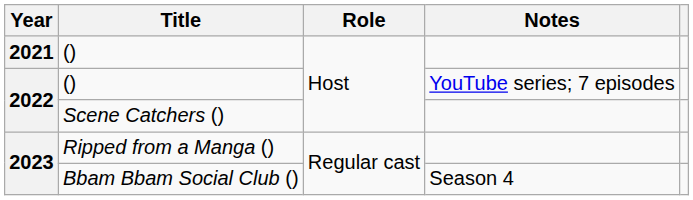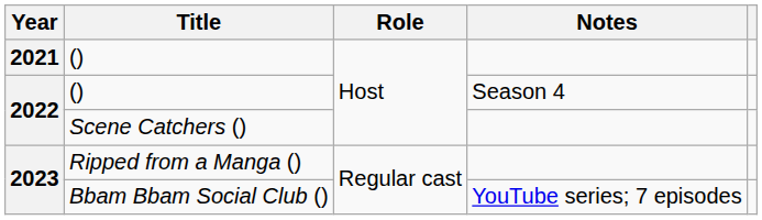 <table class="wikitable plainrowheaders sortable">
 <tr>
 <th scope="col">Year</th>
 <th scope="col">Title</th>
 <th scope="col">Role</th>
 <th scope="col">Notes</th>
 <th scope="col" class="unsortable"></th>
 </tr>
 <tr>
 <th scope="row">2021</th>
 <td><em></em> ()</td>
 <td rowspan="3">Host</td>
 <td></td>
 <td style="text-align:center"></td>
 </tr>
 <tr>
 <th scope="row" rowspan="2">2022</th>
 <td><em></em> ()</td>
-<td><a href='#'>YouTube</a> series; 7 episodes</td>
+<td>Season 4</td>
 <td style="text-align:center"></td>
 </tr>
 <tr>
 <td><em>Scene Catchers</em> ()</td>
 <td></td>
 <td style="text-align:center"></td>
 </tr>
 <tr>
 <th scope="row" rowspan="2">2023</th>
 <td><em>Ripped from a Manga</em> ()</td>
 <td rowspan="2">Regular cast</td>
 <td></td>
 <td style="text-align:center"></td>
 </tr>
 <tr>
 <td><em>Bbam Bbam Social Club</em> ()</td>
-<td>Season 4</td>
+<td><a href='#'>YouTube</a> series; 7 episodes</td>
 <td style="text-align:center"></td>
 </tr>
 </table>
